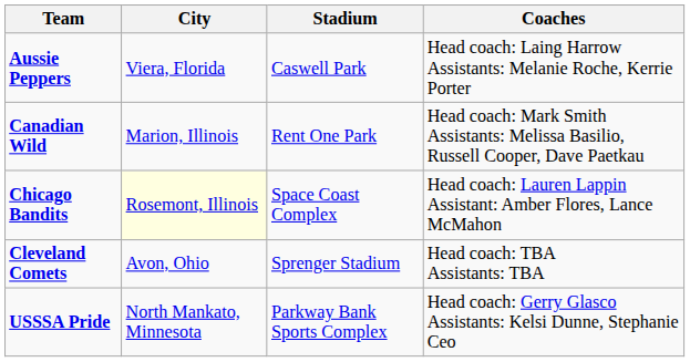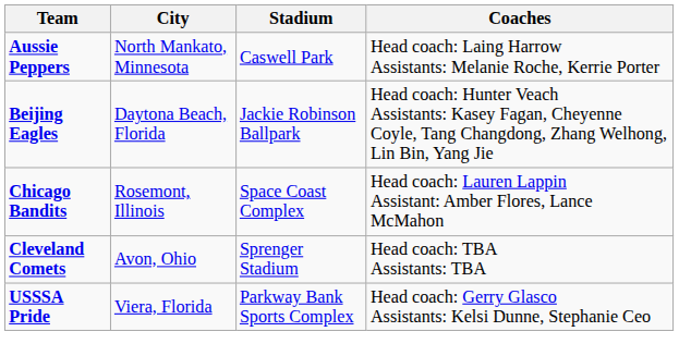 <table class="wikitable">
 <tr>
 <th>Team</th>
 <th>City</th>
 <th>Stadium</th>
 <th>Coaches</th>
 </tr>
 <tr>
 <td><strong><a href='#'>Aussie Peppers</a></strong></td>
-<td><a href='#'>Viera, Florida</a></td>
+<td><a href='#'>North Mankato, Minnesota</a></td>
 <td><a href='#'>Caswell Park</a></td>
 <td>Head coach: Laing Harrow <br>Assistants: Melanie Roche, Kerrie Porter</td>
 </tr>
 <tr>
-<td><strong><a href='#'>Canadian Wild</a></strong></td>
-<td><a href='#'>Marion, Illinois</a></td>
-<td><a href='#'>Rent One Park</a></td>
-<td>Head coach: Mark Smith <br>Assistants: Melissa Basilio, Russell Cooper, Dave Paetkau</td>
+<td><strong><a href='#'>Beijing Eagles</a></strong></td>
+<td><a href='#'>Daytona Beach, Florida</a></td>
+<td><a href='#'>Jackie Robinson Ballpark</a></td>
+<td>Head coach: Hunter Veach <br>Assistants: Kasey Fagan, Cheyenne Coyle, Tang Changdong, Zhang Welhong, Lin Bin, Yang Jie</td>
 </tr>
 <tr>
 <td><strong><a href='#'>Chicago Bandits</a></strong></td>
-<td style="background: lightyellow;"><a href='#'>Rosemont, Illinois</a></td>
+<td><a href='#'>Rosemont, Illinois</a></td>
 <td><a href='#'>Space Coast Complex</a></td>
 <td>Head coach:  <a href='#'>Lauren Lappin</a><br> Assistant: Amber Flores, Lance McMahon</td>
 </tr>
 <tr>
 <td><strong><a href='#'>Cleveland Comets</a></strong></td>
 <td><a href='#'>Avon, Ohio</a></td>
 <td><a href='#'>Sprenger Stadium</a></td>
 <td>Head coach: TBA <br>Assistants: TBA</td>
 </tr>
 <tr>
 <td><strong><a href='#'>USSSA Pride</a></strong></td>
-<td><a href='#'>North Mankato, Minnesota</a></td>
+<td><a href='#'>Viera, Florida</a></td>
 <td><a href='#'>Parkway Bank Sports Complex</a></td>
 <td>Head coach: <a href='#'>Gerry Glasco</a><br> Assistants: Kelsi Dunne, Stephanie Ceo</td>
 </tr>
 </table>
